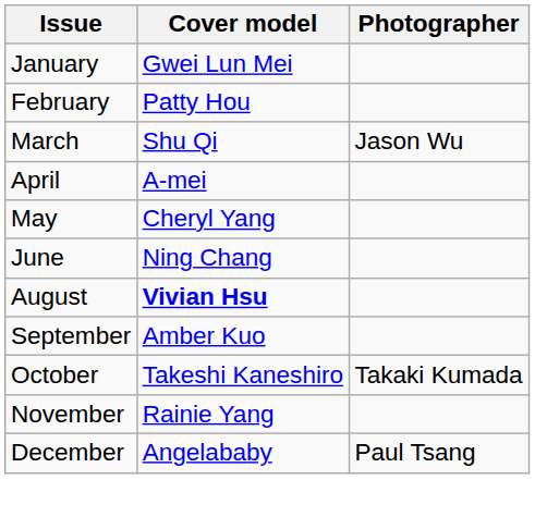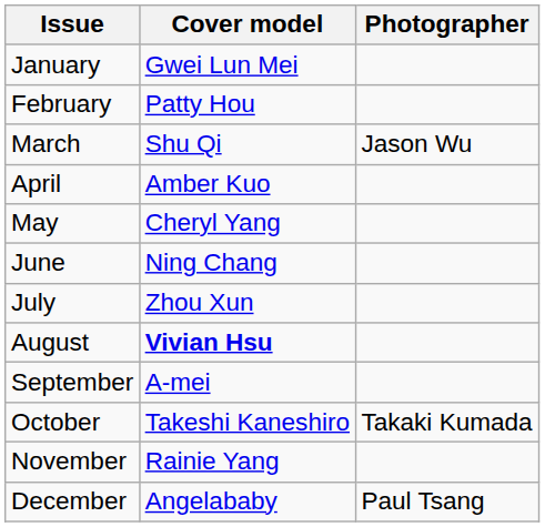 <table class="wikitable">
 <tr>
 <th>Issue</th>
 <th>Cover model</th>
 <th>Photographer</th>
 </tr>
 <tr>
 <td>January</td>
 <td><a href='#'>Gwei Lun Mei</a></td>
 <td></td>
 </tr>
 <tr>
 <td>February</td>
 <td><a href='#'>Patty Hou</a></td>
 <td></td>
 </tr>
 <tr>
 <td>March</td>
 <td><a href='#'>Shu Qi</a></td>
 <td>Jason Wu</td>
 </tr>
 <tr>
 <td>April</td>
-<td><a href='#'>A-mei</a></td>
+<td><a href='#'>Amber Kuo</a></td>
 <td></td>
 </tr>
 <tr>
 <td>May</td>
 <td><a href='#'>Cheryl Yang</a></td>
 <td></td>
 </tr>
 <tr>
 <td>June</td>
 <td><a href='#'>Ning Chang</a></td>
 <td></td>
 </tr>
 <tr>
+<td>July</td>
+<td><a href='#'>Zhou Xun</a></td>
+<td></td>
+</tr>
+<tr>
 <td>August</td>
 <td><strong><a href='#'>Vivian Hsu</a></strong></td>
 <td></td>
 </tr>
 <tr>
 <td>September</td>
-<td><a href='#'>Amber Kuo</a></td>
+<td><a href='#'>A-mei</a></td>
 <td></td>
 </tr>
 <tr>
 <td>October</td>
 <td><a href='#'>Takeshi Kaneshiro</a></td>
 <td>Takaki Kumada</td>
 </tr>
 <tr>
 <td>November</td>
 <td><a href='#'>Rainie Yang</a></td>
 <td></td>
 </tr>
 <tr>
 <td>December</td>
 <td><a href='#'>Angelababy</a></td>
 <td>Paul Tsang</td>
 </tr>
 </table>
